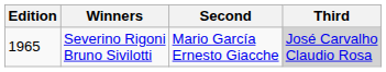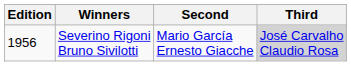 <table class="wikitable">
 <tr style="background:#efefef;">
 <th>Edition</th>
 <th>Winners</th>
 <th>Second</th>
 <th>Third</th>
 </tr>
 <tr>
-<td>1965</td>
+<td>1956</td>
 <td> <a href='#'>Severino Rigoni</a> <br>  <a href='#'>Bruno Sivilotti</a></td>
 <td> <a href='#'>Mario García</a> <br>  <a href='#'>Ernesto Giacche</a></td>
 <td style="background: lightgrey;"> <a href='#'>José Carvalho</a> <br>  <a href='#'>Claudio Rosa</a></td>
 </tr>
 </table>
